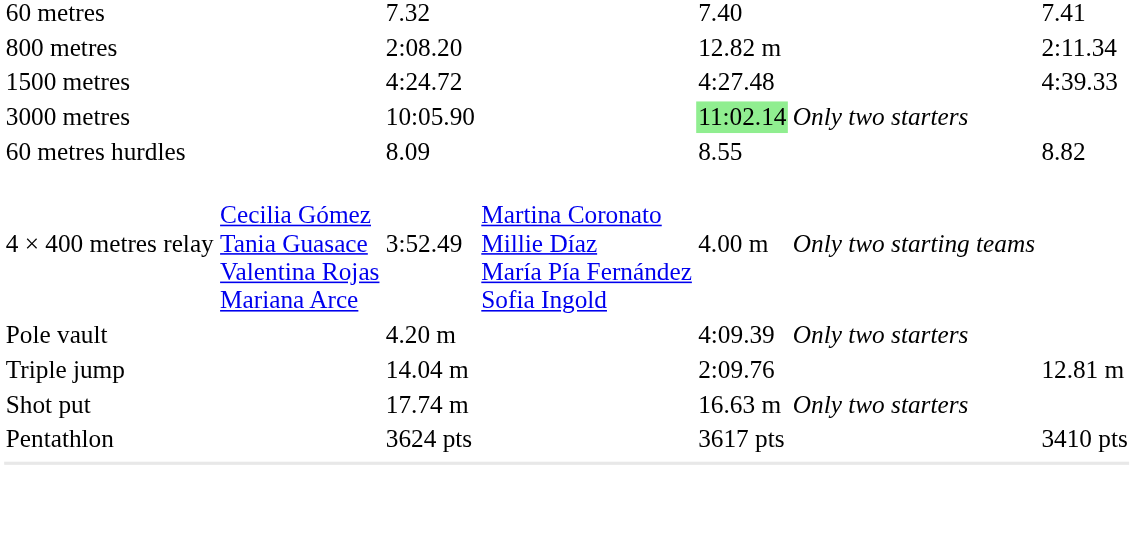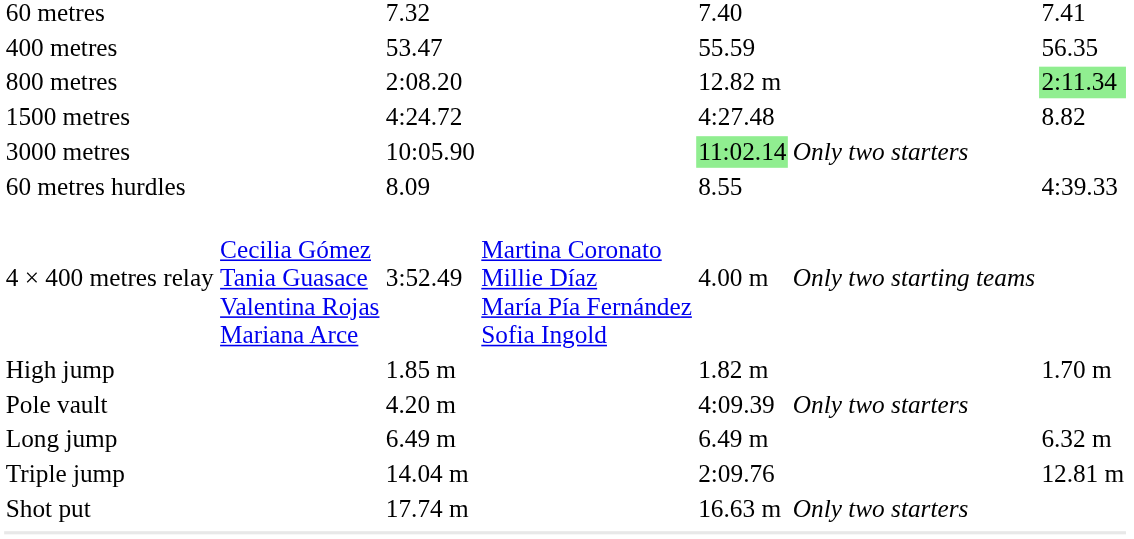 <table>
 <tr>
 <td>60 metres</td>
 <td></td>
 <td>7.32</td>
 <td></td>
 <td>7.40</td>
 <td></td>
 <td>7.41</td>
 </tr>
 <tr>
+<td>400 metres</td>
+<td></td>
+<td>53.47</td>
+<td></td>
+<td>55.59</td>
+<td></td>
+<td>56.35</td>
+</tr>
+<tr>
 <td>800 metres</td>
 <td></td>
 <td>2:08.20 </td>
 <td></td>
 <td>12.82 m</td>
 <td></td>
-<td>2:11.34</td>
+<td style="background: lightgreen;">2:11.34</td>
 </tr>
 <tr>
 <td>1500 metres</td>
 <td></td>
 <td>4:24.72 </td>
 <td></td>
 <td>4:27.48</td>
 <td></td>
-<td>4:39.33</td>
+<td>8.82</td>
 </tr>
 <tr>
 <td>3000 metres</td>
 <td></td>
 <td>10:05.90</td>
 <td></td>
 <td style="background: lightgreen;">11:02.14</td>
 <td colspan=2><em>Only two starters</em></td>
 </tr>
 <tr>
 <td>60 metres hurdles</td>
 <td></td>
 <td>8.09 </td>
 <td></td>
 <td>8.55</td>
 <td></td>
-<td>8.82</td>
+<td>4:39.33</td>
 </tr>
 <tr>
 <td>4 × 400 metres relay</td>
 <td><br><a href='#'>Cecilia Gómez</a><br><a href='#'>Tania Guasace</a><br><a href='#'>Valentina Rojas</a><br><a href='#'>Mariana Arce</a></td>
 <td>3:52.49</td>
 <td><br><a href='#'>Martina Coronato</a><br><a href='#'>Millie Díaz</a><br><a href='#'>María Pía Fernández</a><br><a href='#'>Sofia Ingold</a></td>
 <td>4.00 m</td>
 <td col=2><em>Only two starting teams</em></td>
 </tr>
 <tr>
+<td>High jump</td>
+<td></td>
+<td>1.85 m </td>
+<td></td>
+<td>1.82 m</td>
+<td><br></td>
+<td>1.70 m</td>
+</tr>
+<tr>
 <td>Pole vault</td>
 <td></td>
 <td>4.20 m </td>
 <td></td>
 <td>4:09.39</td>
 <td colspan=2><em>Only two starters</em></td>
+</tr>
+<tr>
+<td>Long jump</td>
+<td></td>
+<td>6.49 m</td>
+<td></td>
+<td>6.49 m</td>
+<td></td>
+<td>6.32 m</td>
 </tr>
 <tr>
 <td>Triple jump</td>
 <td></td>
 <td>14.04 m </td>
 <td></td>
 <td>2:09.76</td>
 <td></td>
 <td>12.81 m</td>
 </tr>
 <tr>
 <td>Shot put</td>
 <td></td>
 <td>17.74 m </td>
 <td></td>
 <td>16.63 m</td>
 <td colspan=2><em>Only two starters</em></td>
 </tr>
 <tr>
-<td>Pentathlon</td>
-<td></td>
-<td>3624 pts</td>
-<td></td>
-<td>3617 pts</td>
-<td></td>
-<td>3410 pts</td>
-</tr>
-<tr>
 </tr>
 <tr bgcolor= e8e8e8>
 <td colspan=7></td>
 </tr>
 </table>
